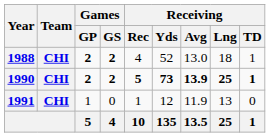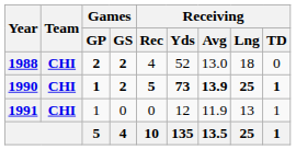 <table class="wikitable" style="text-align:center">
 <tr>
 <th rowspan="2">Year</th>
 <th rowspan="2">Team</th>
 <th colspan="2">Games</th>
 <th colspan="5">Receiving</th>
 </tr>
 <tr>
 <th>GP</th>
 <th>GS</th>
 <th>Rec</th>
 <th>Yds</th>
 <th>Avg</th>
 <th>Lng</th>
 <th>TD</th>
 </tr>
 <tr>
 <th><a href='#'>1988</a></th>
 <th><a href='#'>CHI</a></th>
 <td><strong>2</strong></td>
 <td><strong>2</strong></td>
 <td>4</td>
 <td>52</td>
 <td>13.0</td>
 <td>18</td>
-<td>1</td>
+<td>0</td>
 </tr>
 <tr>
 <th><a href='#'>1990</a></th>
 <th><a href='#'>CHI</a></th>
-<td><strong>2</strong></td>
+<td><strong>1</strong></td>
 <td><strong>2</strong></td>
 <td><strong>5</strong></td>
 <td><strong>73</strong></td>
 <td><strong>13.9</strong></td>
 <td><strong>25</strong></td>
 <td><strong>1</strong></td>
 </tr>
 <tr>
 <th><a href='#'>1991</a></th>
 <th><a href='#'>CHI</a></th>
 <td>1</td>
 <td>0</td>
-<td>1</td>
+<td>0</td>
 <td>12</td>
 <td>11.9</td>
 <td>13</td>
-<td>0</td>
+<td>1</td>
 </tr>
 <tr>
 <th colspan="2"></th>
 <th>5</th>
 <th>4</th>
 <th>10</th>
 <th>135</th>
 <th>13.5</th>
 <th>25</th>
 <th>1</th>
 </tr>
 </table>
